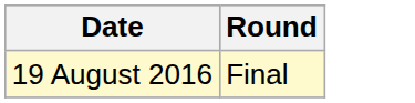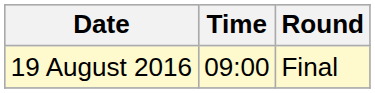 <table class="wikitable">
 <tr>
 <th>Date</th>
+<th>Time</th>
 <th>Round</th>
 </tr>
 <tr>
 <td style=background:lemonchiffon>19 August 2016</td>
+<td style=background:lemonchiffon>09:00</td>
 <td style=background:lemonchiffon>Final</td>
 </tr>
 </table>
